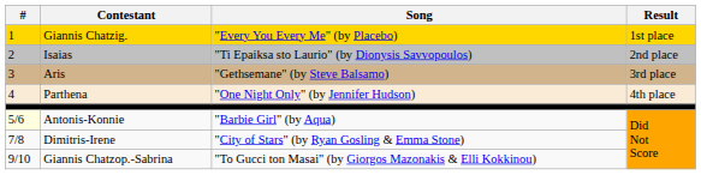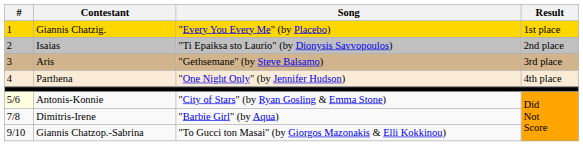 <table class="sortable wikitable" width="100%">
 <tr>
 <th>#</th>
 <th>Contestant</th>
 <th>Song</th>
 <th>Result</th>
 </tr>
 <tr bgcolor="gold">
 <td>1</td>
 <td>Giannis Chatzig.</td>
 <td>"<a href='#'>Every You Every Me</a>" (by <a href='#'>Placebo</a>)</td>
 <td>1st place</td>
 </tr>
 <tr bgcolor="Silver">
 <td>2</td>
 <td>Isaias</td>
 <td>"Ti Epaiksa sto Laurio" (by <a href='#'>Dionysis Savvopoulos</a>)</td>
 <td>2nd place</td>
 </tr>
 <tr bgcolor="tan">
 <td>3</td>
 <td>Aris</td>
 <td>"Gethsemane" (by <a href='#'>Steve Balsamo</a>)</td>
 <td>3rd place</td>
 </tr>
 <tr bgcolor=antiquewhite>
 <td>4</td>
 <td>Parthena</td>
 <td>"<a href='#'>One Night Only</a>" (by <a href='#'>Jennifer Hudson</a>)</td>
 <td>4th place</td>
 </tr>
 <tr class="sortbottom">
 <td colspan="4" style="background-color: black;"></td>
 </tr>
 <tr class="sortbottom">
 <td style="background: lightyellow;">5/6</td>
 <td>Antonis-Konnie</td>
-<td>"<a href='#'>Barbie Girl</a>" (by <a href='#'>Aqua</a>)</td>
+<td>"<a href='#'>City of Stars</a>" (by <a href='#'>Ryan Gosling</a> & <a href='#'>Emma Stone</a>)</td>
 <td rowspan="3;" bgcolor="orange">Did<br>Not<br>Score</td>
 </tr>
 <tr class="sortbottom">
 <td>7/8</td>
 <td>Dimitris-Irene</td>
-<td>"<a href='#'>City of Stars</a>" (by <a href='#'>Ryan Gosling</a> & <a href='#'>Emma Stone</a>)</td>
+<td>"<a href='#'>Barbie Girl</a>" (by <a href='#'>Aqua</a>)</td>
 </tr>
 <tr class="sortbottom">
 <td>9/10</td>
 <td>Giannis Chatzop.-Sabrina</td>
 <td>"To Gucci ton Masai" (by <a href='#'>Giorgos Mazonakis</a> & <a href='#'>Elli Kokkinou</a>)</td>
 </tr>
 </table>
